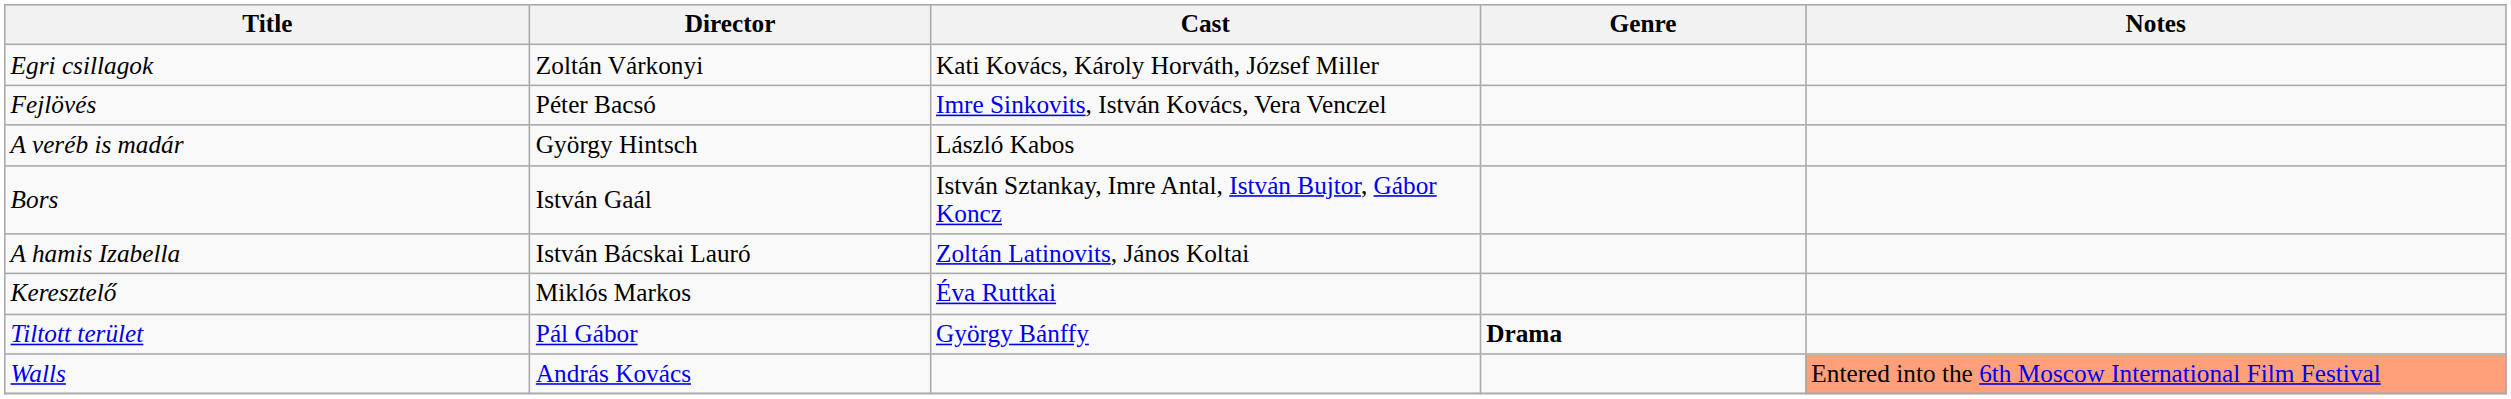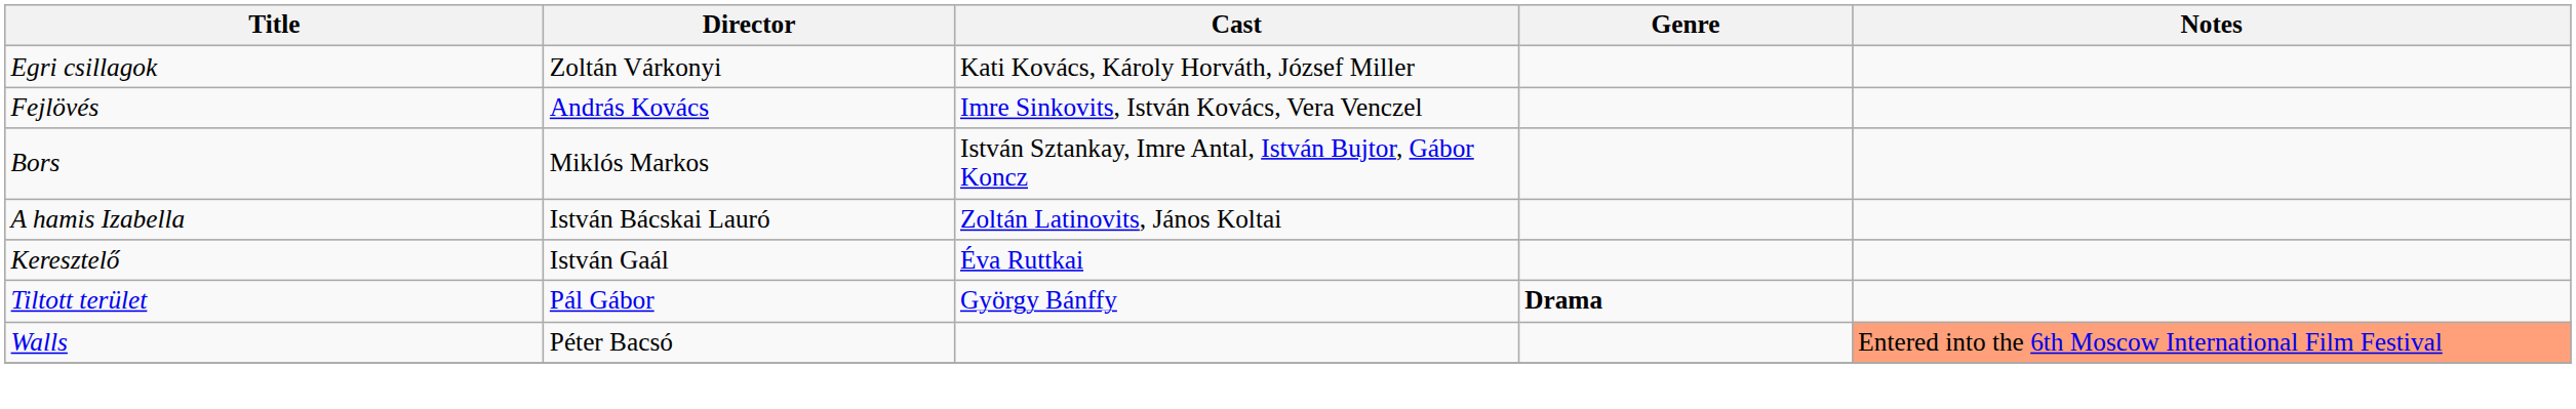 <table class="wikitable" width= "100%">
 <tr>
 <th width=21%>Title</th>
 <th width=16%>Director</th>
 <th width=22%>Cast</th>
 <th width=13%>Genre</th>
 <th width=28%>Notes</th>
 </tr>
 <tr>
 <td><em>Egri csillagok </em></td>
 <td>Zoltán Várkonyi</td>
 <td>Kati Kovács, Károly Horváth, József Miller</td>
 <td></td>
 <td></td>
 </tr>
 <tr>
 <td><em>Fejlövés </em></td>
-<td>Péter Bacsó</td>
+<td><a href='#'>András Kovács</a></td>
 <td><a href='#'>Imre Sinkovits</a>, István Kovács, Vera Venczel</td>
 <td></td>
 <td></td>
 </tr>
 <tr>
-<td><em>A veréb is madár</em></td>
-<td>György Hintsch</td>
-<td>László Kabos</td>
-<td></td>
-<td></td>
-</tr>
-<tr>
 <td><em>Bors</em></td>
-<td>István Gaál</td>
+<td>Miklós Markos</td>
 <td>István Sztankay, Imre Antal, <a href='#'>István Bujtor</a>, <a href='#'>Gábor Koncz</a></td>
 <td></td>
 <td></td>
 </tr>
 <tr>
 <td><em>A hamis Izabella </em></td>
 <td>István Bácskai Lauró</td>
 <td><a href='#'>Zoltán Latinovits</a>, János Koltai</td>
 <td></td>
 <td></td>
 </tr>
 <tr>
 <td><em>Keresztelő</em></td>
-<td>Miklós Markos</td>
+<td>István Gaál</td>
 <td><a href='#'>Éva Ruttkai</a></td>
 <td></td>
 <td></td>
 </tr>
 <tr>
 <td><em><a href='#'>Tiltott terület</a></em></td>
 <td><a href='#'>Pál Gábor</a></td>
 <td><a href='#'>György Bánffy</a></td>
 <td><strong>Drama</strong></td>
 <td></td>
 </tr>
 <tr>
 <td><em><a href='#'>Walls</a></em></td>
-<td><a href='#'>András Kovács</a></td>
+<td>Péter Bacsó</td>
 <td></td>
 <td></td>
 <td style="background: lightsalmon;">Entered into the <a href='#'>6th Moscow International Film Festival</a></td>
 </tr>
 <tr>
 </tr>
 </table>
